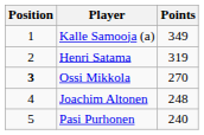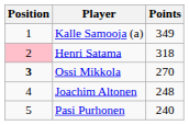 <table class=wikitable>
 <tr>
 <th>Position</th>
 <th>Player</th>
 <th>Points</th>
 </tr>
 <tr>
 <td align=center>1</td>
 <td> <a href='#'>Kalle Samooja</a> (a)</td>
 <td align=center>349</td>
 </tr>
 <tr>
-<td align=center>2</td>
+<td align=center style="background: pink;">2</td>
 <td> <a href='#'>Henri Satama</a></td>
-<td align=center>319</td>
+<td align=center>318</td>
 </tr>
 <tr>
 <td align=center><strong>3</strong></td>
 <td> <a href='#'>Ossi Mikkola</a></td>
 <td align=center>270</td>
 </tr>
 <tr>
 <td align=center>4</td>
 <td> <a href='#'>Joachim Altonen</a></td>
 <td align=center>248</td>
 </tr>
 <tr>
 <td align=center>5</td>
 <td> <a href='#'>Pasi Purhonen</a></td>
 <td align=center>240</td>
 </tr>
 </table>
